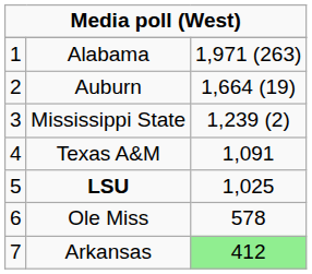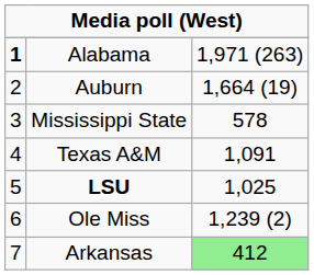 <table class="wikitable">
 <tr align="center">
 <td align="center" Colspan="3"><strong>Media poll (West)</strong></td>
 </tr>
 <tr align="center">
 </tr>
 <tr align="center">
-<td>1</td>
+<td><strong>1</strong></td>
 <td>Alabama</td>
 <td>1,971 (263)</td>
 </tr>
 <tr align="center">
 <td>2</td>
 <td>Auburn</td>
 <td>1,664 (19)</td>
 </tr>
 <tr align="center">
 <td>3</td>
 <td>Mississippi State</td>
-<td>1,239 (2)</td>
+<td>578</td>
 </tr>
 <tr align="center">
 <td>4</td>
 <td>Texas A&M</td>
 <td>1,091</td>
 </tr>
 <tr align="center">
 <td>5</td>
 <td><strong>LSU</strong></td>
 <td>1,025</td>
 </tr>
 <tr align="center">
 <td>6</td>
 <td>Ole Miss</td>
-<td>578</td>
+<td>1,239 (2)</td>
 </tr>
 <tr align="center">
 <td>7</td>
 <td>Arkansas</td>
 <td style="background: lightgreen;">412</td>
 </tr>
 </table>
